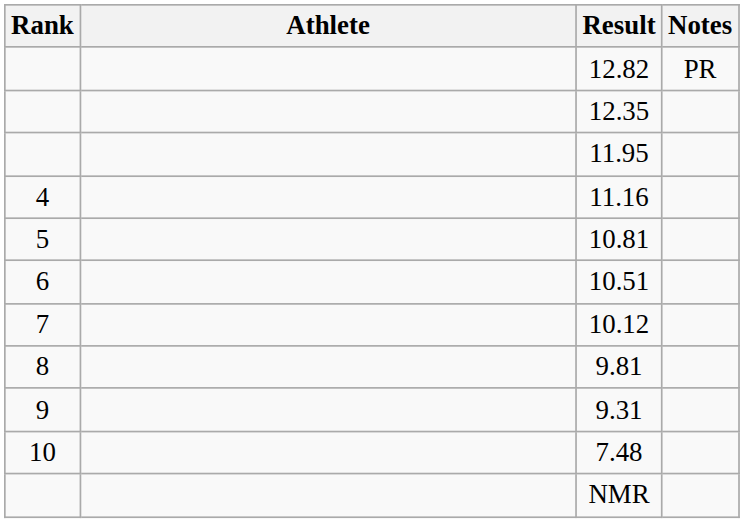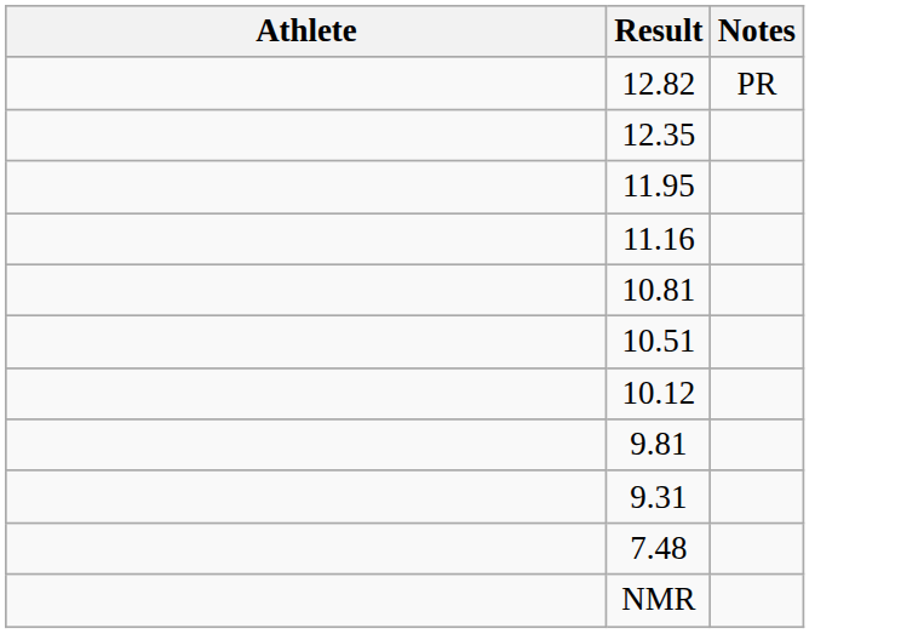 <table class="wikitable" style="text-align:center">
 <tr>
-<th>Rank</th>
 <th Style="width:18em">Athlete</th>
 <th>Result</th>
 <th>Notes</th>
 </tr>
 <tr>
-<td></td>
 <td style="text-align:left"></td>
 <td>12.82</td>
 <td>PR</td>
 </tr>
 <tr>
-<td></td>
 <td style="text-align:left"></td>
 <td>12.35</td>
 <td></td>
 </tr>
 <tr>
-<td></td>
 <td style="text-align:left"></td>
 <td>11.95</td>
 <td></td>
 </tr>
 <tr>
-<td>4</td>
 <td style="text-align:left"></td>
 <td>11.16</td>
 <td></td>
 </tr>
 <tr>
-<td>5</td>
 <td style="text-align:left"></td>
 <td>10.81</td>
 <td></td>
 </tr>
 <tr>
-<td>6</td>
 <td style="text-align:left"></td>
 <td>10.51</td>
 <td></td>
 </tr>
 <tr>
-<td>7</td>
 <td style="text-align:left"></td>
 <td>10.12</td>
 <td></td>
 </tr>
 <tr>
-<td>8</td>
 <td style="text-align:left"></td>
 <td>9.81</td>
 <td></td>
 </tr>
 <tr>
-<td>9</td>
 <td style="text-align:left"></td>
 <td>9.31</td>
 <td></td>
 </tr>
 <tr>
-<td>10</td>
 <td style="text-align:left"></td>
 <td>7.48</td>
 <td></td>
 </tr>
 <tr>
-<td></td>
 <td style="text-align:left"></td>
 <td>NMR</td>
 <td></td>
 </tr>
 </table>
